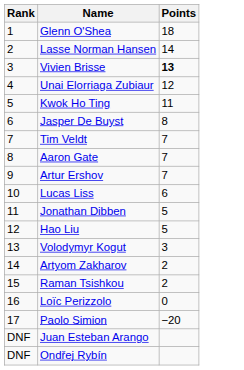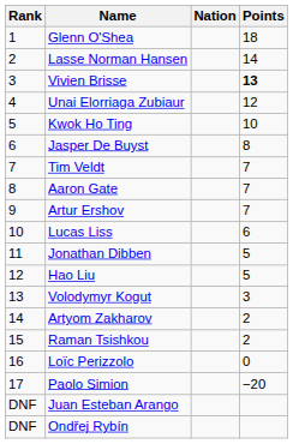 <table class="wikitable sortable" style="text-align:left">
 <tr>
 <th>Rank</th>
 <th>Name</th>
+<th>Nation</th>
 <th>Points</th>
 </tr>
 <tr>
 <td>1</td>
 <td><a href='#'>Glenn O'Shea</a></td>
+<td></td>
 <td>18</td>
 </tr>
 <tr>
 <td>2</td>
 <td><a href='#'>Lasse Norman Hansen</a></td>
+<td></td>
 <td>14</td>
 </tr>
 <tr>
 <td>3</td>
 <td><a href='#'>Vivien Brisse</a></td>
+<td></td>
 <td><strong>13</strong></td>
 </tr>
 <tr>
 <td>4</td>
 <td><a href='#'>Unai Elorriaga Zubiaur</a></td>
+<td></td>
 <td>12</td>
 </tr>
 <tr>
 <td>5</td>
 <td><a href='#'>Kwok Ho Ting</a></td>
-<td>11</td>
+<td></td>
+<td>10</td>
 </tr>
 <tr>
 <td>6</td>
 <td><a href='#'>Jasper De Buyst</a></td>
+<td></td>
 <td>8</td>
 </tr>
 <tr>
 <td>7</td>
 <td><a href='#'>Tim Veldt</a></td>
+<td></td>
 <td>7</td>
 </tr>
 <tr>
 <td>8</td>
 <td><a href='#'>Aaron Gate</a></td>
+<td></td>
 <td>7</td>
 </tr>
 <tr>
 <td>9</td>
 <td><a href='#'>Artur Ershov</a></td>
+<td></td>
 <td>7</td>
 </tr>
 <tr>
 <td>10</td>
 <td><a href='#'>Lucas Liss</a></td>
+<td></td>
 <td>6</td>
 </tr>
 <tr>
 <td>11</td>
 <td><a href='#'>Jonathan Dibben</a></td>
+<td></td>
 <td>5</td>
 </tr>
 <tr>
 <td>12</td>
 <td><a href='#'>Hao Liu</a></td>
+<td></td>
 <td>5</td>
 </tr>
 <tr>
 <td>13</td>
 <td><a href='#'>Volodymyr Kogut</a></td>
+<td></td>
 <td>3</td>
 </tr>
 <tr>
 <td>14</td>
 <td><a href='#'>Artyom Zakharov</a></td>
+<td></td>
 <td>2</td>
 </tr>
 <tr>
 <td>15</td>
 <td><a href='#'>Raman Tsishkou</a></td>
+<td></td>
 <td>2</td>
 </tr>
 <tr>
 <td>16</td>
 <td><a href='#'>Loïc Perizzolo</a></td>
+<td></td>
 <td>0</td>
 </tr>
 <tr>
 <td>17</td>
 <td><a href='#'>Paolo Simion</a></td>
+<td></td>
 <td>−20</td>
 </tr>
 <tr>
 <td>DNF</td>
 <td><a href='#'>Juan Esteban Arango</a></td>
 <td></td>
+<td></td>
 </tr>
 <tr>
 <td>DNF</td>
 <td><a href='#'>Ondřej Rybín</a></td>
 <td></td>
+<td></td>
 </tr>
 </table>
